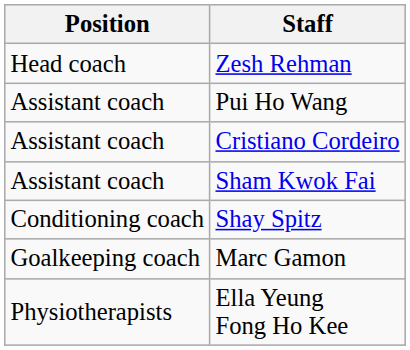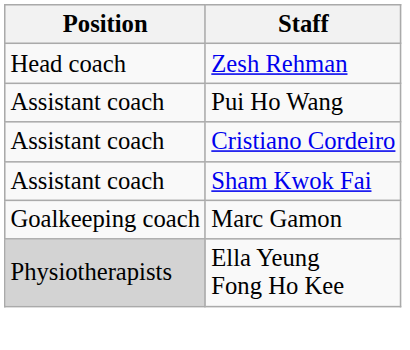 <table class="wikitable">
 <tr>
 <th>Position</th>
 <th>Staff</th>
 </tr>
 <tr>
 <td>Head coach</td>
 <td> <a href='#'>Zesh Rehman</a></td>
 </tr>
 <tr>
 <td>Assistant coach</td>
 <td> Pui Ho Wang</td>
 </tr>
 <tr>
 <td>Assistant coach</td>
 <td> <a href='#'>Cristiano Cordeiro</a></td>
 </tr>
 <tr>
 <td>Assistant coach</td>
 <td> <a href='#'>Sham Kwok Fai</a></td>
 </tr>
 <tr>
-<td>Conditioning coach</td>
-<td> <a href='#'>Shay Spitz</a></td>
-</tr>
-<tr>
 <td>Goalkeeping coach</td>
 <td> Marc Gamon</td>
 </tr>
 <tr>
-<td>Physiotherapists</td>
+<td style="background: lightgrey;">Physiotherapists</td>
 <td> Ella Yeung <br>  Fong Ho Kee</td>
 </tr>
 </table>
